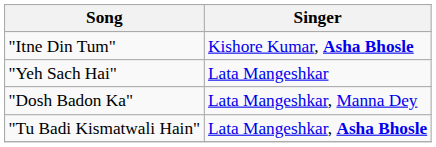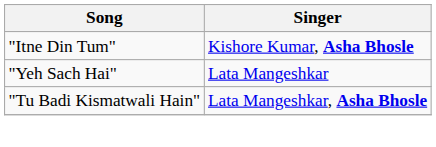 <table class="wikitable">
 <tr>
 <th>Song</th>
 <th>Singer</th>
 </tr>
 <tr>
 <td>"Itne Din Tum"</td>
 <td><a href='#'>Kishore Kumar</a>, <strong><a href='#'>Asha Bhosle</a></strong></td>
 </tr>
 <tr>
 <td>"Yeh Sach Hai"</td>
 <td><a href='#'>Lata Mangeshkar</a></td>
 </tr>
 <tr>
-<td>"Dosh Badon Ka"</td>
-<td><a href='#'>Lata Mangeshkar</a>, <a href='#'>Manna Dey</a></td>
-</tr>
-<tr>
 <td>"Tu Badi Kismatwali Hain"</td>
 <td><a href='#'>Lata Mangeshkar</a>, <strong><a href='#'>Asha Bhosle</a></strong></td>
 </tr>
 <tr>
 </tr>
 </table>
